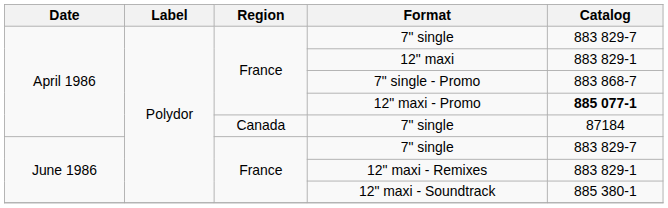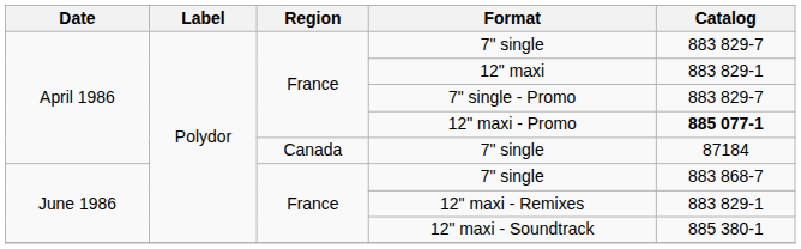 <table class="wikitable" width="60%" border="1">
 <tr>
 <th>Date</th>
 <th>Label</th>
 <th>Region</th>
 <th>Format</th>
 <th>Catalog</th>
 </tr>
 <tr>
 <td rowspan=5 align=center>April 1986</td>
 <td rowspan=8 align=center>Polydor</td>
 <td rowspan=4 align=center>France</td>
 <td align=center>7" single</td>
 <td align=center>883 829-7</td>
 </tr>
 <tr>
 <td align=center>12" maxi</td>
 <td align=center>883 829-1</td>
 </tr>
 <tr>
 <td align=center>7" single - Promo</td>
-<td align=center>883 868-7</td>
+<td align=center>883 829-7</td>
 </tr>
 <tr>
 <td align=center>12" maxi - Promo</td>
 <td align=center><strong>885 077-1</strong></td>
 </tr>
 <tr>
 <td align=center>Canada</td>
 <td align=center>7" single</td>
 <td align=center>87184</td>
 </tr>
 <tr>
 <td rowspan=3 align=center>June 1986</td>
 <td rowspan=3 align=center>France</td>
 <td align=center>7" single</td>
-<td align=center>883 829-7</td>
+<td align=center>883 868-7</td>
 </tr>
 <tr>
 <td align=center>12" maxi - Remixes</td>
 <td align=center>883 829-1</td>
 </tr>
 <tr>
 <td align=center>12" maxi - Soundtrack</td>
 <td align=center>885 380-1</td>
 </tr>
 <tr>
 </tr>
 </table>
